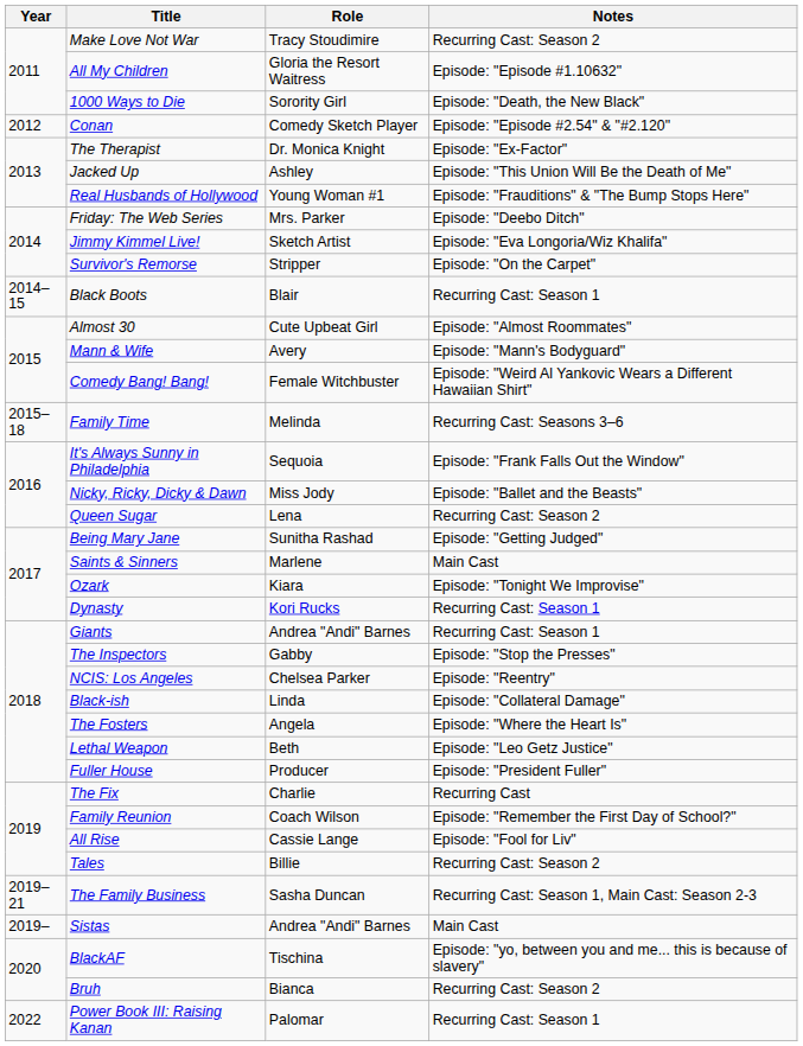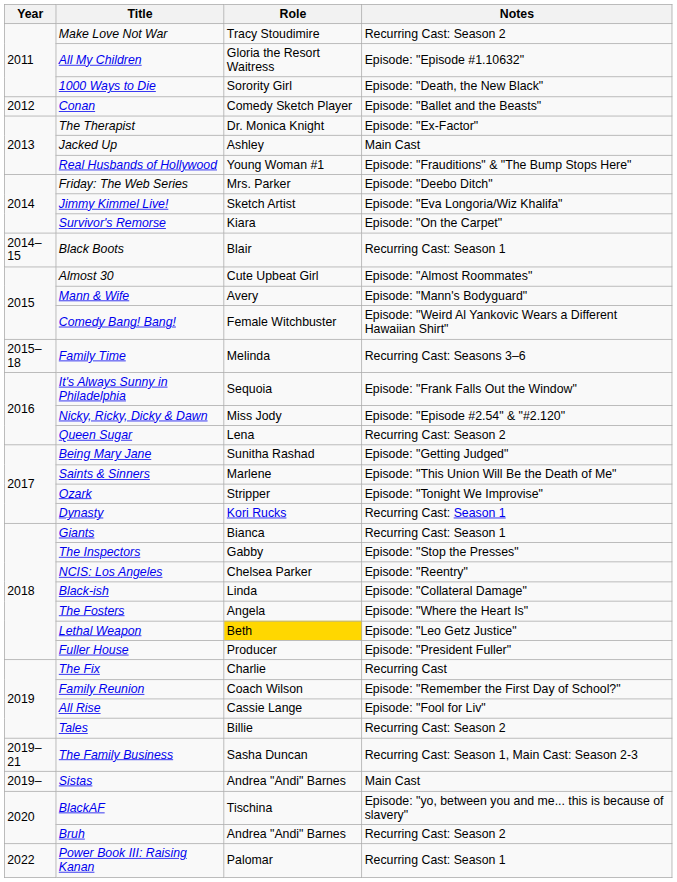 <table class="wikitable sortable">
 <tr>
 <th>Year</th>
 <th>Title</th>
 <th>Role</th>
 <th>Notes</th>
 </tr>
 <tr>
 <td rowspan=3>2011</td>
 <td><em>Make Love Not War</em></td>
 <td>Tracy Stoudimire</td>
 <td>Recurring Cast: Season 2</td>
 </tr>
 <tr>
 <td><em><a href='#'>All My Children</a></em></td>
 <td>Gloria the Resort Waitress</td>
 <td>Episode: "Episode #1.10632"</td>
 </tr>
 <tr>
 <td><em><a href='#'>1000 Ways to Die</a></em></td>
 <td>Sorority Girl</td>
 <td>Episode: "Death, the New Black"</td>
 </tr>
 <tr>
 <td>2012</td>
 <td><em><a href='#'>Conan</a></em></td>
 <td>Comedy Sketch Player</td>
-<td>Episode: "Episode #2.54" & "#2.120"</td>
+<td>Episode: "Ballet and the Beasts"</td>
 </tr>
 <tr>
 <td rowspan=3>2013</td>
 <td><em>The Therapist</em></td>
 <td>Dr. Monica Knight</td>
 <td>Episode: "Ex-Factor"</td>
 </tr>
 <tr>
 <td><em>Jacked Up</em></td>
 <td>Ashley</td>
-<td>Episode: "This Union Will Be the Death of Me"</td>
+<td>Main Cast</td>
 </tr>
 <tr>
 <td><em><a href='#'>Real Husbands of Hollywood</a></em></td>
 <td>Young Woman #1</td>
 <td>Episode: "Frauditions" & "The Bump Stops Here"</td>
 </tr>
 <tr>
 <td rowspan=3>2014</td>
 <td><em>Friday: The Web Series</em></td>
 <td>Mrs. Parker</td>
 <td>Episode: "Deebo Ditch"</td>
 </tr>
 <tr>
 <td><em><a href='#'>Jimmy Kimmel Live!</a></em></td>
 <td>Sketch Artist</td>
 <td>Episode: "Eva Longoria/Wiz Khalifa"</td>
 </tr>
 <tr>
 <td><em><a href='#'>Survivor's Remorse</a></em></td>
-<td>Stripper</td>
+<td>Kiara</td>
 <td>Episode: "On the Carpet"</td>
 </tr>
 <tr>
 <td>2014–15</td>
 <td><em>Black Boots</em></td>
 <td>Blair</td>
 <td>Recurring Cast: Season 1</td>
 </tr>
 <tr>
 <td rowspan=3>2015</td>
 <td><em>Almost 30</em></td>
 <td>Cute Upbeat Girl</td>
 <td>Episode: "Almost Roommates"</td>
 </tr>
 <tr>
 <td><em><a href='#'>Mann & Wife</a></em></td>
 <td>Avery</td>
 <td>Episode: "Mann's Bodyguard"</td>
 </tr>
 <tr>
 <td><em><a href='#'>Comedy Bang! Bang!</a></em></td>
 <td>Female Witchbuster</td>
 <td>Episode: "Weird Al Yankovic Wears a Different Hawaiian Shirt"</td>
 </tr>
 <tr>
 <td>2015–18</td>
 <td><em><a href='#'>Family Time</a></em></td>
 <td>Melinda</td>
 <td>Recurring Cast: Seasons 3–6</td>
 </tr>
 <tr>
 <td rowspan=3>2016</td>
 <td><em><a href='#'>It's Always Sunny in Philadelphia</a></em></td>
 <td>Sequoia</td>
 <td>Episode: "Frank Falls Out the Window"</td>
 </tr>
 <tr>
 <td><em><a href='#'>Nicky, Ricky, Dicky & Dawn</a></em></td>
 <td>Miss Jody</td>
-<td>Episode: "Ballet and the Beasts"</td>
+<td>Episode: "Episode #2.54" & "#2.120"</td>
 </tr>
 <tr>
 <td><em><a href='#'>Queen Sugar</a></em></td>
 <td>Lena</td>
 <td>Recurring Cast: Season 2</td>
 </tr>
 <tr>
 <td rowspan=4>2017</td>
 <td><em><a href='#'>Being Mary Jane</a></em></td>
 <td>Sunitha Rashad</td>
 <td>Episode: "Getting Judged"</td>
 </tr>
 <tr>
 <td><em><a href='#'>Saints & Sinners</a></em></td>
 <td>Marlene</td>
-<td>Main Cast</td>
+<td>Episode: "This Union Will Be the Death of Me"</td>
 </tr>
 <tr>
 <td><em><a href='#'>Ozark</a></em></td>
-<td>Kiara</td>
+<td>Stripper</td>
 <td>Episode: "Tonight We Improvise"</td>
 </tr>
 <tr>
 <td><em><a href='#'>Dynasty</a></em></td>
 <td><a href='#'>Kori Rucks</a></td>
 <td>Recurring Cast: <a href='#'>Season 1</a></td>
 </tr>
 <tr>
 <td rowspan=7>2018</td>
 <td><em><a href='#'>Giants</a></em></td>
-<td>Andrea "Andi" Barnes</td>
+<td>Bianca</td>
 <td>Recurring Cast: Season 1</td>
 </tr>
 <tr>
 <td><em><a href='#'>The Inspectors</a></em></td>
 <td>Gabby</td>
 <td>Episode: "Stop the Presses"</td>
 </tr>
 <tr>
 <td><em><a href='#'>NCIS: Los Angeles</a></em></td>
 <td>Chelsea Parker</td>
 <td>Episode: "Reentry"</td>
 </tr>
 <tr>
 <td><em><a href='#'>Black-ish</a></em></td>
 <td>Linda</td>
 <td>Episode: "Collateral Damage"</td>
 </tr>
 <tr>
 <td><em><a href='#'>The Fosters</a></em></td>
 <td>Angela</td>
 <td>Episode: "Where the Heart Is"</td>
 </tr>
 <tr>
 <td><em><a href='#'>Lethal Weapon</a></em></td>
-<td>Beth</td>
+<td style="background: gold;">Beth</td>
 <td>Episode: "Leo Getz Justice"</td>
 </tr>
 <tr>
 <td><em><a href='#'>Fuller House</a></em></td>
 <td>Producer</td>
 <td>Episode: "President Fuller"</td>
 </tr>
 <tr>
 <td rowspan=4>2019</td>
 <td><em><a href='#'>The Fix</a></em></td>
 <td>Charlie</td>
 <td>Recurring Cast</td>
 </tr>
 <tr>
 <td><em><a href='#'>Family Reunion</a></em></td>
 <td>Coach Wilson</td>
 <td>Episode: "Remember the First Day of School?"</td>
 </tr>
 <tr>
 <td><em><a href='#'>All Rise</a></em></td>
 <td>Cassie Lange</td>
 <td>Episode: "Fool for Liv"</td>
 </tr>
 <tr>
 <td><em><a href='#'>Tales</a></em></td>
 <td>Billie</td>
 <td>Recurring Cast: Season 2</td>
 </tr>
 <tr>
 <td>2019–21</td>
 <td><em><a href='#'>The Family Business</a></em></td>
 <td>Sasha Duncan</td>
 <td>Recurring Cast: Season 1, Main Cast: Season 2-3</td>
 </tr>
 <tr>
 <td>2019–</td>
 <td><em><a href='#'>Sistas</a></em></td>
 <td>Andrea "Andi" Barnes</td>
 <td>Main Cast</td>
 </tr>
 <tr>
 <td rowspan=2>2020</td>
 <td><em><a href='#'>BlackAF</a></em></td>
 <td>Tischina</td>
 <td>Episode: "yo, between you and me... this is because of slavery"</td>
 </tr>
 <tr>
 <td><em><a href='#'>Bruh</a></em></td>
-<td>Bianca</td>
+<td>Andrea "Andi" Barnes</td>
 <td>Recurring Cast: Season 2</td>
 </tr>
 <tr>
 <td>2022</td>
 <td><em><a href='#'>Power Book III: Raising Kanan</a></em></td>
 <td>Palomar</td>
 <td>Recurring Cast: Season 1</td>
 </tr>
 </table>
